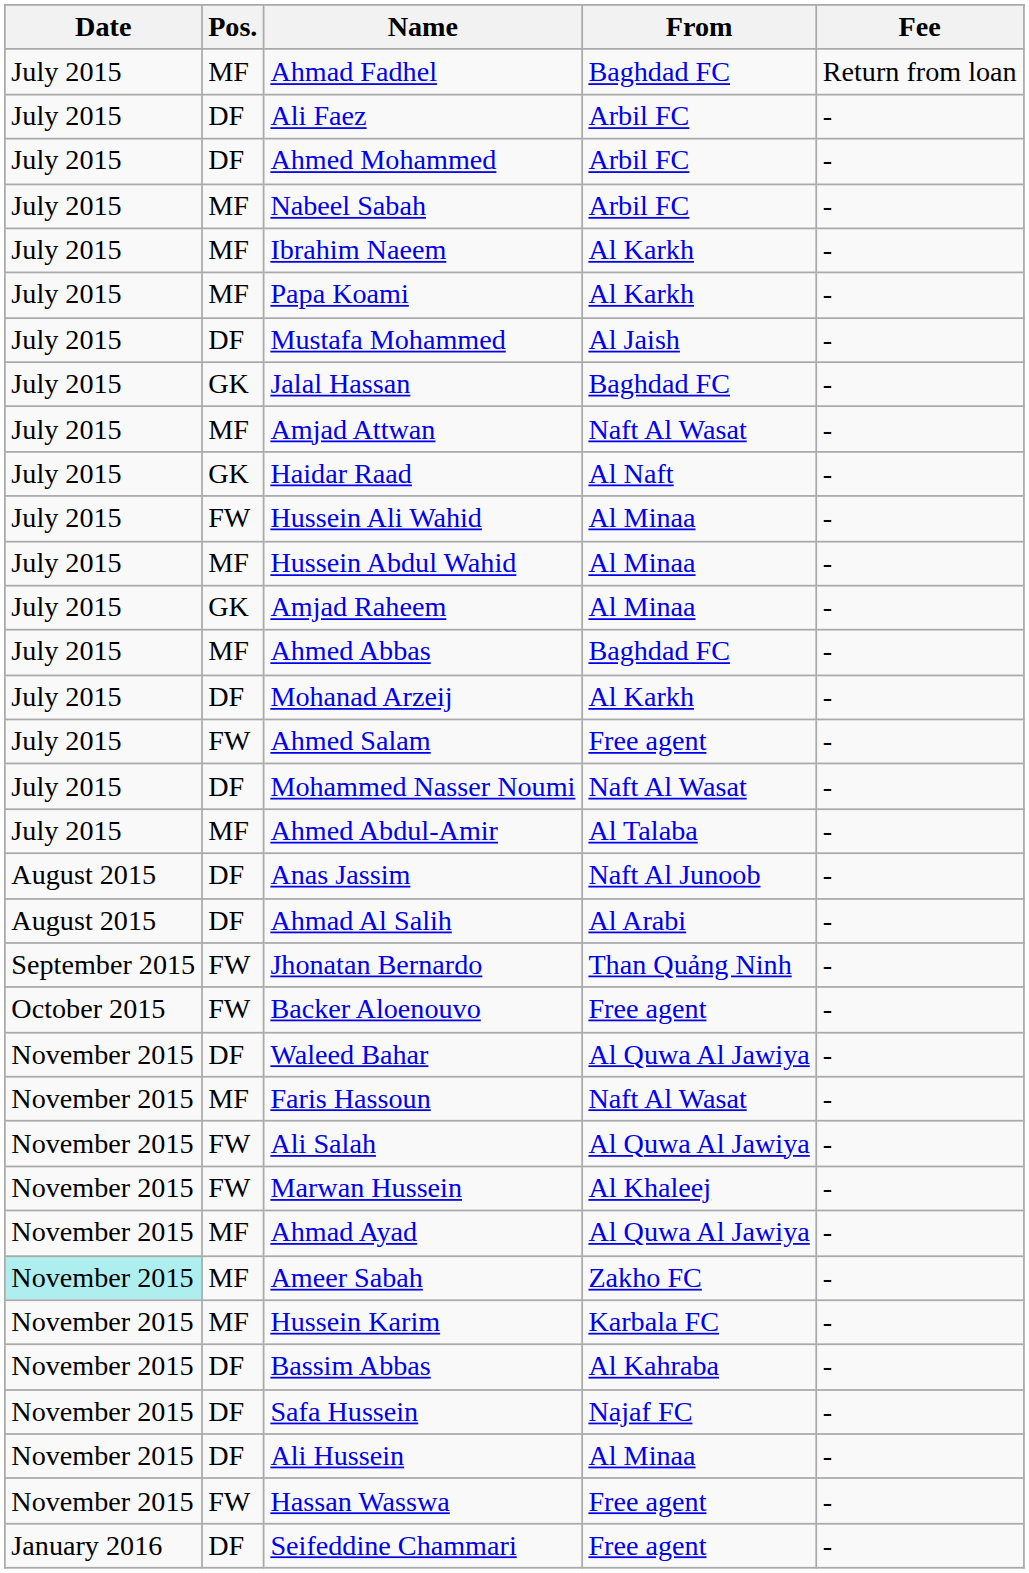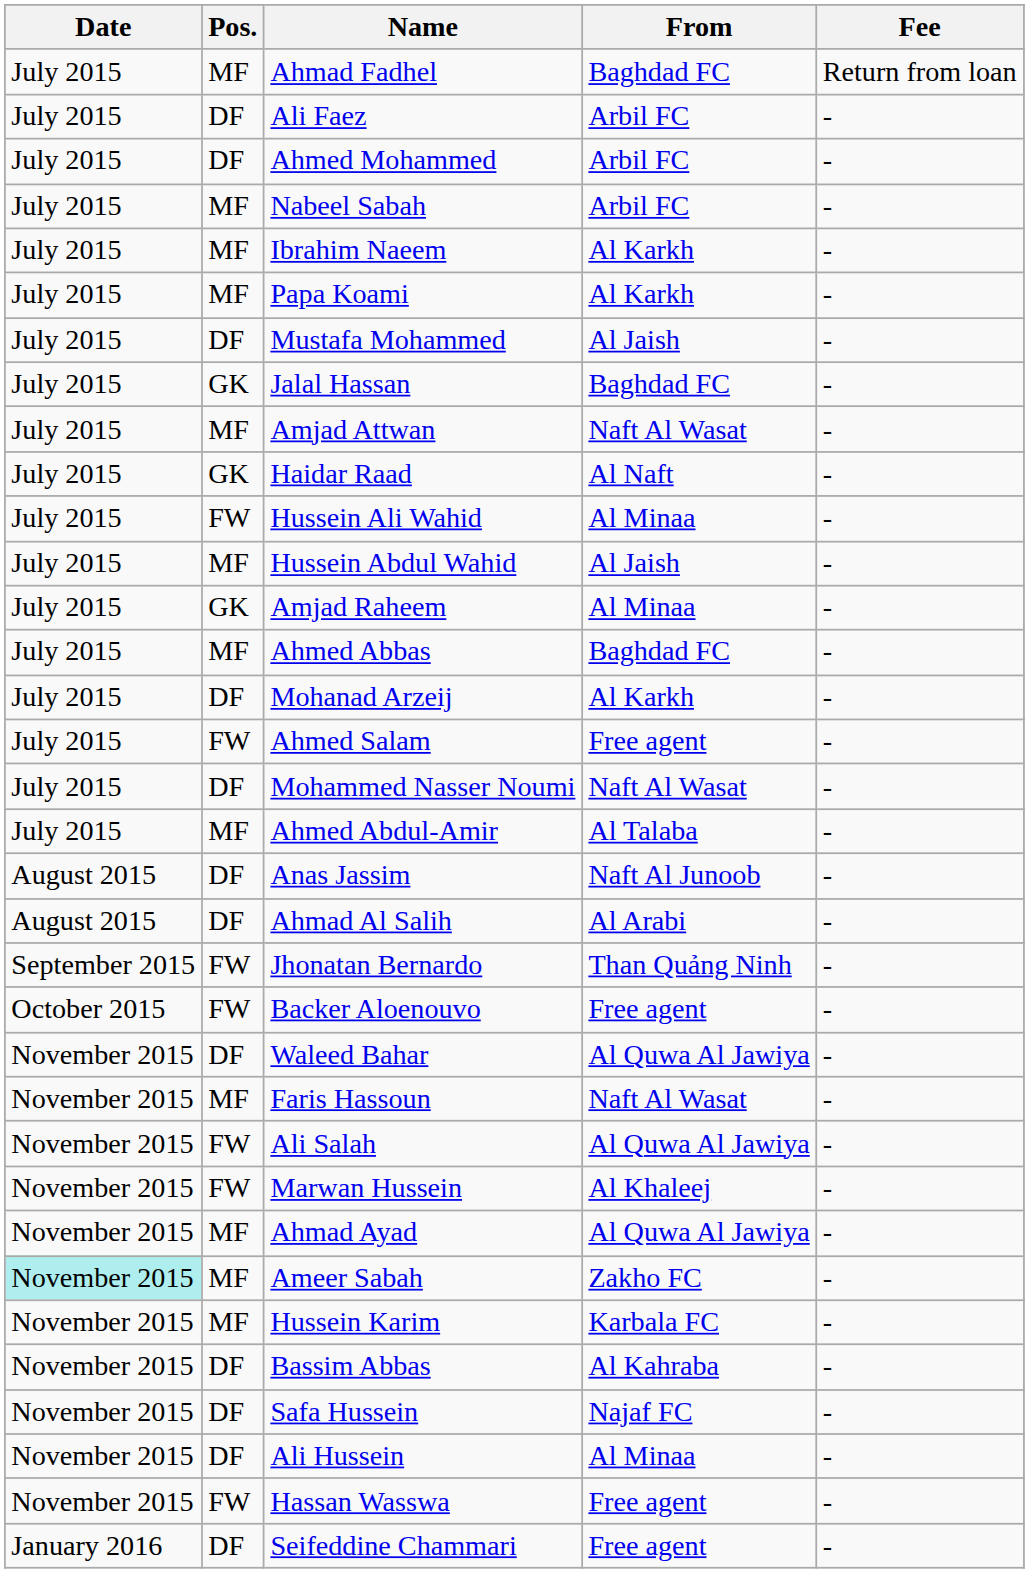 <table class="wikitable">
 <tr>
 <th>Date</th>
 <th>Pos.</th>
 <th>Name</th>
 <th>From</th>
 <th>Fee</th>
 </tr>
 <tr>
 <td>July 2015</td>
 <td>MF</td>
 <td> <a href='#'>Ahmad Fadhel</a></td>
 <td> <a href='#'>Baghdad FC</a></td>
 <td>Return from loan</td>
 </tr>
 <tr>
 <td>July 2015</td>
 <td>DF</td>
 <td> <a href='#'>Ali Faez</a></td>
 <td> <a href='#'>Arbil FC</a></td>
 <td>-</td>
 </tr>
 <tr>
 <td>July 2015</td>
 <td>DF</td>
 <td> <a href='#'>Ahmed Mohammed</a></td>
 <td> <a href='#'>Arbil FC</a></td>
 <td>-</td>
 </tr>
 <tr>
 <td>July 2015</td>
 <td>MF</td>
 <td> <a href='#'>Nabeel Sabah</a></td>
 <td> <a href='#'>Arbil FC</a></td>
 <td>-</td>
 </tr>
 <tr>
 <td>July 2015</td>
 <td>MF</td>
 <td> <a href='#'>Ibrahim Naeem</a></td>
 <td> <a href='#'>Al Karkh</a></td>
 <td>-</td>
 </tr>
 <tr>
 <td>July 2015</td>
 <td>MF</td>
 <td> <a href='#'>Papa Koami</a></td>
 <td> <a href='#'>Al Karkh</a></td>
 <td>-</td>
 </tr>
 <tr>
 <td>July 2015</td>
 <td>DF</td>
 <td> <a href='#'>Mustafa Mohammed</a></td>
 <td> <a href='#'>Al Jaish</a></td>
 <td>-</td>
 </tr>
 <tr>
 <td>July 2015</td>
 <td>GK</td>
 <td> <a href='#'>Jalal Hassan</a></td>
 <td> <a href='#'>Baghdad FC</a></td>
 <td>-</td>
 </tr>
 <tr>
 <td>July 2015</td>
 <td>MF</td>
 <td> <a href='#'>Amjad Attwan</a></td>
 <td> <a href='#'>Naft Al Wasat</a></td>
 <td>-</td>
 </tr>
 <tr>
 <td>July 2015</td>
 <td>GK</td>
 <td> <a href='#'>Haidar Raad</a></td>
 <td> <a href='#'>Al Naft</a></td>
 <td>-</td>
 </tr>
 <tr>
 <td>July 2015</td>
 <td>FW</td>
 <td> <a href='#'>Hussein Ali Wahid</a></td>
 <td> <a href='#'>Al Minaa</a></td>
 <td>-</td>
 </tr>
 <tr>
 <td>July 2015</td>
 <td>MF</td>
 <td> <a href='#'>Hussein Abdul Wahid</a></td>
-<td> <a href='#'>Al Minaa</a></td>
+<td> <a href='#'>Al Jaish</a></td>
 <td>-</td>
 </tr>
 <tr>
 <td>July 2015</td>
 <td>GK</td>
 <td> <a href='#'>Amjad Raheem</a></td>
 <td> <a href='#'>Al Minaa</a></td>
 <td>-</td>
 </tr>
 <tr>
 <td>July 2015</td>
 <td>MF</td>
 <td> <a href='#'>Ahmed Abbas</a></td>
 <td> <a href='#'>Baghdad FC</a></td>
 <td>-</td>
 </tr>
 <tr>
 <td>July 2015</td>
 <td>DF</td>
 <td> <a href='#'>Mohanad Arzeij</a></td>
 <td> <a href='#'>Al Karkh</a></td>
 <td>-</td>
 </tr>
 <tr>
 <td>July 2015</td>
 <td>FW</td>
 <td> <a href='#'>Ahmed Salam</a></td>
 <td><a href='#'>Free agent</a></td>
 <td>-</td>
 </tr>
 <tr>
 <td>July 2015</td>
 <td>DF</td>
 <td> <a href='#'>Mohammed Nasser Noumi</a></td>
 <td> <a href='#'>Naft Al Wasat</a></td>
 <td>-</td>
 </tr>
 <tr>
 <td>July 2015</td>
 <td>MF</td>
 <td> <a href='#'>Ahmed Abdul-Amir</a></td>
 <td> <a href='#'>Al Talaba</a></td>
 <td>-</td>
 </tr>
 <tr>
 <td>August 2015</td>
 <td>DF</td>
 <td> <a href='#'>Anas Jassim</a></td>
 <td> <a href='#'>Naft Al Junoob</a></td>
 <td>-</td>
 </tr>
 <tr>
 <td>August 2015</td>
 <td>DF</td>
 <td> <a href='#'>Ahmad Al Salih</a></td>
 <td> <a href='#'>Al Arabi</a></td>
 <td>-</td>
 </tr>
 <tr>
 <td>September 2015</td>
 <td>FW</td>
 <td> <a href='#'>Jhonatan Bernardo</a></td>
 <td> <a href='#'>Than Quảng Ninh</a></td>
 <td>-</td>
 </tr>
 <tr>
 <td>October 2015</td>
 <td>FW</td>
 <td> <a href='#'>Backer Aloenouvo</a></td>
 <td><a href='#'>Free agent</a></td>
 <td>-</td>
 </tr>
 <tr>
 <td>November 2015</td>
 <td>DF</td>
 <td> <a href='#'>Waleed Bahar</a></td>
 <td> <a href='#'>Al Quwa Al Jawiya</a></td>
 <td>-</td>
 </tr>
 <tr>
 <td>November 2015</td>
 <td>MF</td>
 <td> <a href='#'>Faris Hassoun</a></td>
 <td> <a href='#'>Naft Al Wasat</a></td>
 <td>-</td>
 </tr>
 <tr>
 <td>November 2015</td>
 <td>FW</td>
 <td> <a href='#'>Ali Salah</a></td>
 <td> <a href='#'>Al Quwa Al Jawiya</a></td>
 <td>-</td>
 </tr>
 <tr>
 <td>November 2015</td>
 <td>FW</td>
 <td> <a href='#'>Marwan Hussein</a></td>
 <td> <a href='#'>Al Khaleej</a></td>
 <td>-</td>
 </tr>
 <tr>
 <td>November 2015</td>
 <td>MF</td>
 <td> <a href='#'>Ahmad Ayad</a></td>
 <td> <a href='#'>Al Quwa Al Jawiya</a></td>
 <td>-</td>
 </tr>
 <tr>
 <td style="background: paleturquoise;">November 2015</td>
 <td>MF</td>
 <td> <a href='#'>Ameer Sabah</a></td>
 <td> <a href='#'>Zakho FC</a></td>
 <td>-</td>
 </tr>
 <tr>
 <td>November 2015</td>
 <td>MF</td>
 <td> <a href='#'>Hussein Karim</a></td>
 <td> <a href='#'>Karbala FC</a></td>
 <td>-</td>
 </tr>
 <tr>
 <td>November 2015</td>
 <td>DF</td>
 <td> <a href='#'>Bassim Abbas</a></td>
 <td> <a href='#'>Al Kahraba</a></td>
 <td>-</td>
 </tr>
 <tr>
 <td>November 2015</td>
 <td>DF</td>
 <td> <a href='#'>Safa Hussein</a></td>
 <td> <a href='#'>Najaf FC</a></td>
 <td>-</td>
 </tr>
 <tr>
 <td>November 2015</td>
 <td>DF</td>
 <td> <a href='#'>Ali Hussein</a></td>
 <td> <a href='#'>Al Minaa</a></td>
 <td>-</td>
 </tr>
 <tr>
 <td>November 2015</td>
 <td>FW</td>
 <td> <a href='#'>Hassan Wasswa</a></td>
 <td><a href='#'>Free agent</a></td>
 <td>-</td>
 </tr>
 <tr>
 <td>January 2016</td>
 <td>DF</td>
 <td> <a href='#'>Seifeddine Chammari</a></td>
 <td><a href='#'>Free agent</a></td>
 <td>-</td>
 </tr>
 </table>
